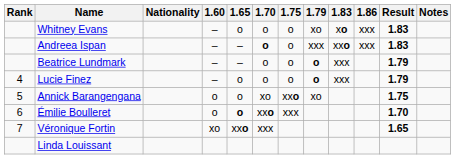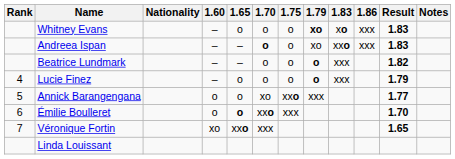 <table class="wikitable sortable" style="text-align:center;font-size:90%">
 <tr>
 <th>Rank</th>
 <th>Name</th>
 <th>Nationality</th>
 <th>1.60</th>
 <th>1.65</th>
 <th>1.70</th>
 <th>1.75</th>
 <th>1.79</th>
 <th>1.83</th>
 <th>1.86</th>
 <th>Result</th>
 <th>Notes</th>
 </tr>
 <tr>
 <td></td>
 <td align=left><a href='#'>Whitney Evans</a></td>
 <td align=left></td>
 <td>–</td>
 <td>o</td>
 <td>o</td>
 <td>o</td>
-<td>xo</td>
+<td><strong>xo</strong></td>
 <td>x<strong>o</strong></td>
 <td>xxx</td>
 <td><strong>1.83</strong></td>
 <td></td>
 </tr>
 <tr>
 <td></td>
 <td align=left><a href='#'>Andreea Ispan</a></td>
 <td align=left></td>
 <td>–</td>
 <td>–</td>
 <td><strong>o</strong></td>
 <td>o</td>
-<td>xxx</td>
+<td>xo</td>
 <td>xx<strong>o</strong></td>
 <td>xxx</td>
 <td><strong>1.83</strong></td>
 <td></td>
 </tr>
 <tr>
 <td></td>
 <td align=left><a href='#'>Beatrice Lundmark</a></td>
 <td align=left></td>
 <td>–</td>
 <td>–</td>
 <td>o</td>
 <td>o</td>
 <td><strong>o</strong></td>
 <td>xxx</td>
 <td></td>
-<td><strong>1.79</strong></td>
+<td><strong>1.82</strong></td>
 <td></td>
 </tr>
 <tr>
 <td>4</td>
 <td align=left><a href='#'>Lucie Finez</a></td>
 <td align=left></td>
 <td>–</td>
 <td>o</td>
 <td>o</td>
 <td>o</td>
 <td><strong>o</strong></td>
 <td>xxx</td>
 <td></td>
 <td><strong>1.79</strong></td>
 <td></td>
 </tr>
 <tr>
 <td>5</td>
 <td align=left><a href='#'>Annick Barangengana</a></td>
 <td align=left></td>
 <td>o</td>
 <td>o</td>
 <td>xo</td>
 <td>xx<strong>o</strong></td>
-<td>xo</td>
+<td>xxx</td>
 <td></td>
 <td></td>
-<td><strong>1.75</strong></td>
+<td><strong>1.77</strong></td>
 <td></td>
 </tr>
 <tr>
 <td>6</td>
 <td align=left><a href='#'>Émilie Boulleret</a></td>
 <td align=left></td>
 <td>o</td>
 <td><strong>o</strong></td>
 <td>xx<strong>o</strong></td>
 <td>xxx</td>
 <td></td>
 <td></td>
 <td></td>
 <td><strong>1.70</strong></td>
 <td></td>
 </tr>
 <tr>
 <td>7</td>
 <td align=left><a href='#'>Véronique Fortin</a></td>
 <td align=left></td>
 <td>xo</td>
 <td>xx<strong>o</strong></td>
 <td>xxx</td>
 <td></td>
 <td></td>
 <td></td>
 <td></td>
 <td><strong>1.65</strong></td>
 <td></td>
 </tr>
 <tr>
 <td></td>
 <td align=left><a href='#'>Linda Louissant</a></td>
 <td align=left></td>
 <td></td>
 <td></td>
 <td></td>
 <td></td>
 <td></td>
 <td></td>
 <td></td>
 <td><strong></strong></td>
 <td></td>
 </tr>
 </table>
